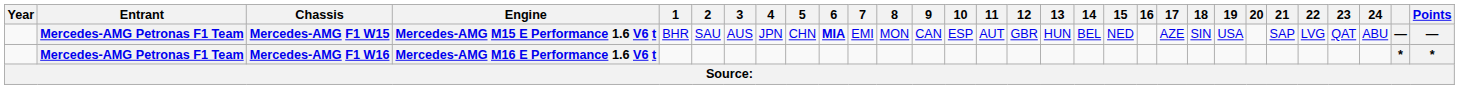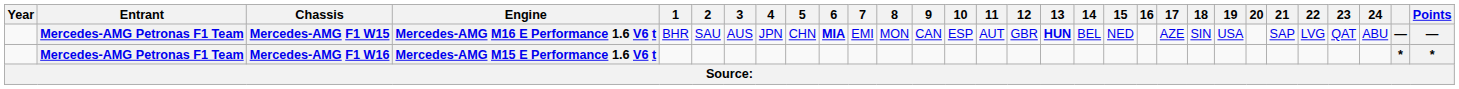 <table class="wikitable" style="text-align:center; font-size:85%;">
 <tr>
 <th>Year</th>
 <th>Entrant</th>
 <th>Chassis</th>
 <th>Engine</th>
 <th>1</th>
 <th>2</th>
 <th>3</th>
 <th>4</th>
 <th>5</th>
 <th>6</th>
 <th>7</th>
 <th>8</th>
 <th>9</th>
 <th>10</th>
 <th>11</th>
 <th>12</th>
 <th>13</th>
 <th>14</th>
 <th>15</th>
 <th>16</th>
 <th>17</th>
 <th>18</th>
 <th>19</th>
 <th>20</th>
 <th>21</th>
 <th>22</th>
 <th>23</th>
 <th>24</th>
 <th></th>
 <th><a href='#'>Points</a></th>
 </tr>
 <tr>
 <td></td>
 <th nowrap><a href='#'>Mercedes-AMG Petronas F1 Team</a></th>
 <th nowrap><a href='#'>Mercedes-AMG</a> <a href='#'>F1 W15</a></th>
-<th nowrap><a href='#'>Mercedes-AMG</a> <a href='#'>M15 E Performance</a> 1.6 <a href='#'>V6</a> <a href='#'>t</a></th>
+<th nowrap><a href='#'>Mercedes-AMG</a> <a href='#'>M16 E Performance</a> 1.6 <a href='#'>V6</a> <a href='#'>t</a></th>
 <td><a href='#'>BHR</a></td>
 <td><a href='#'>SAU</a></td>
 <td><a href='#'>AUS</a></td>
 <td><a href='#'>JPN</a></td>
 <td><a href='#'>CHN</a></td>
 <td><strong><a href='#'>MIA</a></strong></td>
 <td><a href='#'>EMI</a></td>
 <td><a href='#'>MON</a></td>
 <td><a href='#'>CAN</a></td>
 <td><a href='#'>ESP</a></td>
 <td><a href='#'>AUT</a></td>
 <td><a href='#'>GBR</a></td>
-<td><a href='#'>HUN</a></td>
+<td><strong><a href='#'>HUN</a></strong></td>
 <td><a href='#'>BEL</a></td>
 <td><a href='#'>NED</a></td>
 <td></td>
 <td><a href='#'>AZE</a></td>
 <td><a href='#'>SIN</a></td>
 <td><a href='#'>USA</a></td>
 <td></td>
 <td><a href='#'>SAP</a></td>
 <td><a href='#'>LVG</a></td>
 <td><a href='#'>QAT</a></td>
 <td><a href='#'>ABU</a></td>
 <th>—</th>
 <th>—</th>
 </tr>
 <tr>
 <td id=2025R scope="row"></td>
 <th nowrap><a href='#'>Mercedes-AMG Petronas F1 Team</a></th>
 <th nowrap><a href='#'>Mercedes-AMG</a> <a href='#'>F1 W16</a></th>
-<th nowrap><a href='#'>Mercedes-AMG</a> <a href='#'>M16 E Performance</a> 1.6 <a href='#'>V6</a> <a href='#'>t</a></th>
+<th nowrap><a href='#'>Mercedes-AMG</a> <a href='#'>M15 E Performance</a> 1.6 <a href='#'>V6</a> <a href='#'>t</a></th>
 <td></td>
 <td></td>
 <td></td>
 <td></td>
 <td></td>
 <td></td>
 <td></td>
 <td></td>
 <td></td>
 <td></td>
 <td></td>
 <td></td>
 <td></td>
 <td></td>
 <td></td>
 <td></td>
 <td></td>
 <td></td>
 <td></td>
 <td></td>
 <td></td>
 <td></td>
 <td></td>
 <td></td>
 <th>*</th>
 <th>*</th>
 </tr>
 <tr>
 <th colspan="100">Source:</th>
 </tr>
 </table>
